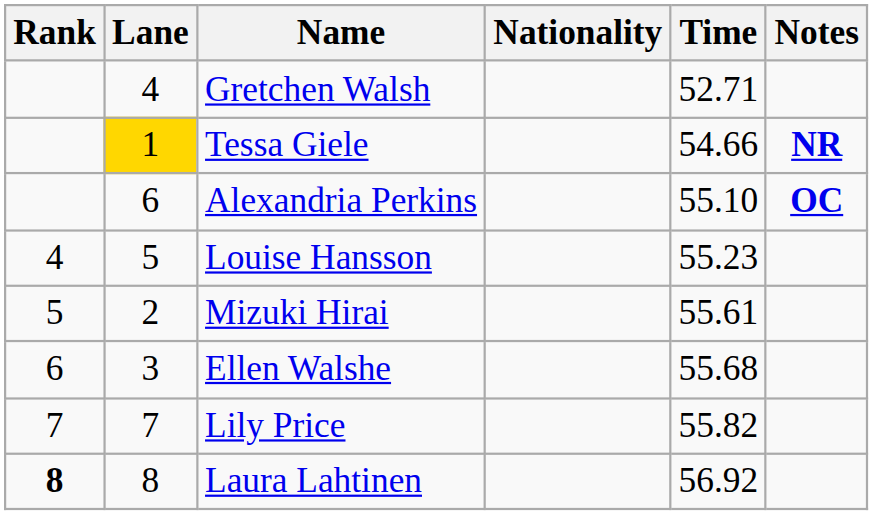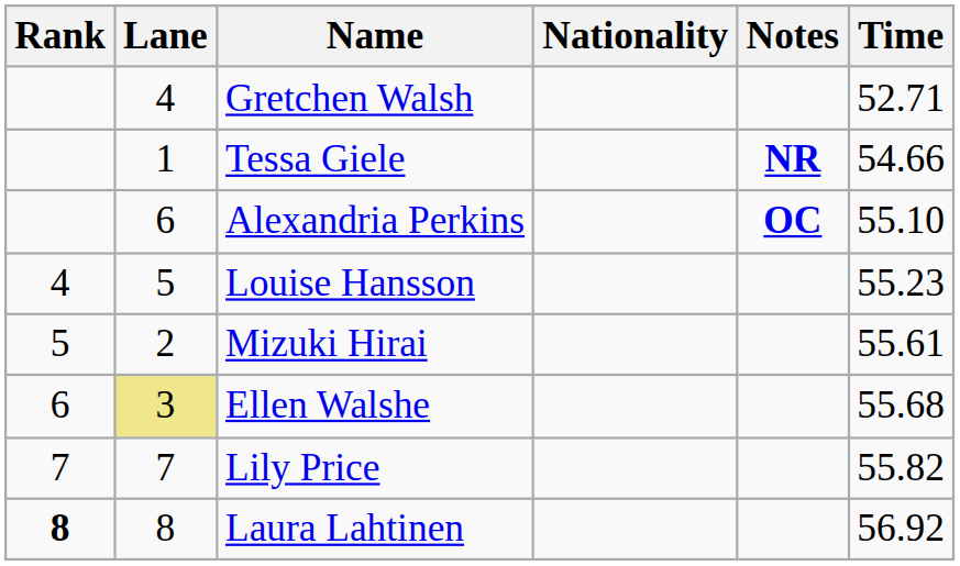 <table class="wikitable sortable" style="text-align:center">
 <tr>
 <th>Rank</th>
 <th>Lane</th>
 <th>Name</th>
 <th>Nationality</th>
+<th>Notes</th>
 <th>Time</th>
-<th>Notes</th>
 </tr>
 <tr>
 <td></td>
 <td>4</td>
 <td align=left><a href='#'>Gretchen Walsh</a></td>
 <td align="left"></td>
+<td></td>
 <td>52.71</td>
-<td></td>
 </tr>
 <tr>
 <td></td>
-<td style="background: gold;">1</td>
+<td>1</td>
 <td align="left"><a href='#'>Tessa Giele</a></td>
 <td align="left"></td>
+<td><strong><a href='#'>NR</a></strong></td>
 <td>54.66</td>
-<td><strong><a href='#'>NR</a></strong></td>
 </tr>
 <tr>
 <td></td>
 <td>6</td>
 <td align="left"><a href='#'>Alexandria Perkins</a></td>
 <td align="left"></td>
+<td><a href='#'><strong>OC</strong></a></td>
 <td>55.10</td>
-<td><a href='#'><strong>OC</strong></a></td>
 </tr>
 <tr>
 <td>4</td>
 <td>5</td>
 <td align="left"><a href='#'>Louise Hansson</a></td>
 <td align="left"></td>
+<td></td>
 <td>55.23</td>
-<td></td>
 </tr>
 <tr>
 <td>5</td>
 <td>2</td>
 <td align="left"><a href='#'>Mizuki Hirai</a></td>
 <td align="left"></td>
+<td></td>
 <td>55.61</td>
-<td></td>
 </tr>
 <tr>
 <td>6</td>
-<td>3</td>
+<td style="background: khaki;">3</td>
 <td align="left"><a href='#'>Ellen Walshe</a></td>
 <td align="left"></td>
+<td></td>
 <td>55.68</td>
-<td></td>
 </tr>
 <tr>
 <td>7</td>
 <td>7</td>
 <td align="left"><a href='#'>Lily Price</a></td>
 <td align="left"></td>
+<td></td>
 <td>55.82</td>
-<td></td>
 </tr>
 <tr>
 <td><strong>8</strong></td>
 <td>8</td>
 <td align=left><a href='#'>Laura Lahtinen</a></td>
 <td align="left"></td>
+<td></td>
 <td>56.92</td>
-<td></td>
 </tr>
 </table>
